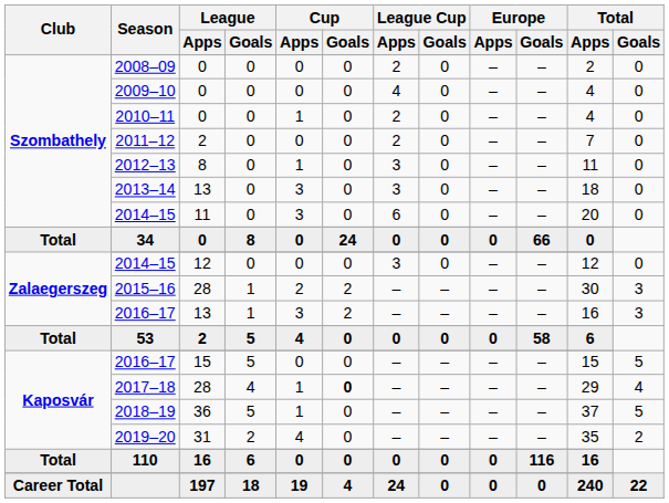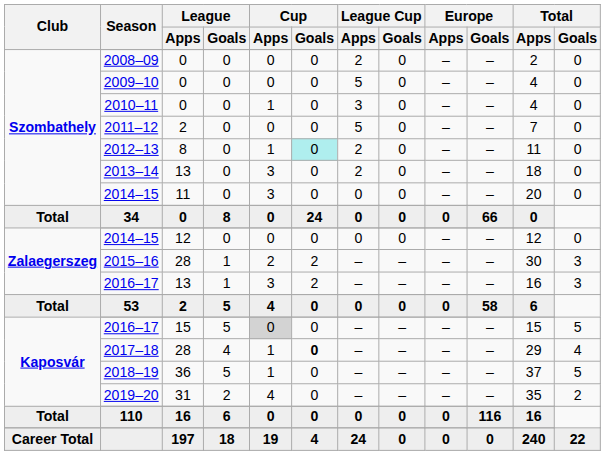 <table class="wikitable" style="font-size:90%; text-align: center;">
 <tr>
 <th rowspan="2">Club</th>
 <th rowspan="2">Season</th>
 <th colspan="2">League</th>
 <th colspan="2">Cup</th>
 <th colspan="2">League Cup</th>
 <th colspan="2">Europe</th>
 <th colspan="2">Total</th>
 </tr>
 <tr>
 <th>Apps</th>
 <th>Goals</th>
 <th>Apps</th>
 <th>Goals</th>
 <th>Apps</th>
 <th>Goals</th>
 <th>Apps</th>
 <th>Goals</th>
 <th>Apps</th>
 <th>Goals</th>
 </tr>
 <tr ||-||-||-|->
 <td rowspan="9" valign="center"><strong><a href='#'>Szombathely</a></strong></td>
 </tr>
 <tr>
 <td><a href='#'>2008–09</a></td>
 <td>0</td>
 <td>0</td>
 <td>0</td>
 <td>0</td>
 <td>2</td>
 <td>0</td>
 <td>–</td>
 <td>–</td>
 <td>2</td>
 <td>0</td>
 </tr>
 <tr>
 <td><a href='#'>2009–10</a></td>
 <td>0</td>
 <td>0</td>
 <td>0</td>
 <td>0</td>
-<td>4</td>
+<td>5</td>
 <td>0</td>
 <td>–</td>
 <td>–</td>
 <td>4</td>
 <td>0</td>
 </tr>
 <tr>
 <td><a href='#'>2010–11</a></td>
 <td>0</td>
 <td>0</td>
 <td>1</td>
 <td>0</td>
-<td>2</td>
+<td>3</td>
 <td>0</td>
 <td>–</td>
 <td>–</td>
 <td>4</td>
 <td>0</td>
 </tr>
 <tr>
 <td><a href='#'>2011–12</a></td>
 <td>2</td>
 <td>0</td>
 <td>0</td>
 <td>0</td>
-<td>2</td>
+<td>5</td>
 <td>0</td>
 <td>–</td>
 <td>–</td>
 <td>7</td>
 <td>0</td>
 </tr>
 <tr>
 <td><a href='#'>2012–13</a></td>
 <td>8</td>
 <td>0</td>
 <td>1</td>
-<td>0</td>
-<td>3</td>
+<td style="background: paleturquoise;">0</td>
+<td>2</td>
 <td>0</td>
 <td>–</td>
 <td>–</td>
 <td>11</td>
 <td>0</td>
 </tr>
 <tr>
 <td><a href='#'>2013–14</a></td>
 <td>13</td>
 <td>0</td>
 <td>3</td>
 <td>0</td>
-<td>3</td>
+<td>2</td>
 <td>0</td>
 <td>–</td>
 <td>–</td>
 <td>18</td>
 <td>0</td>
 </tr>
 <tr>
 <td><a href='#'>2014–15</a></td>
 <td>11</td>
 <td>0</td>
 <td>3</td>
 <td>0</td>
-<td>6</td>
+<td>0</td>
 <td>0</td>
 <td>–</td>
 <td>–</td>
 <td>20</td>
 <td>0</td>
 </tr>
 <tr>
 </tr>
 <tr style="font-weight:bold; background-color:#eeeeee;">
 <td>Total</td>
 <td>34</td>
 <td>0</td>
 <td>8</td>
 <td>0</td>
 <td>24</td>
 <td>0</td>
 <td>0</td>
 <td>0</td>
 <td>66</td>
 <td>0</td>
 </tr>
 <tr>
 <td rowspan="5" valign="center"><strong><a href='#'>Zalaegerszeg</a></strong></td>
 </tr>
 <tr>
 <td><a href='#'>2014–15</a></td>
 <td>12</td>
 <td>0</td>
 <td>0</td>
 <td>0</td>
-<td>3</td>
+<td>0</td>
 <td>0</td>
 <td>–</td>
 <td>–</td>
 <td>12</td>
 <td>0</td>
 </tr>
 <tr>
 <td><a href='#'>2015–16</a></td>
 <td>28</td>
 <td>1</td>
 <td>2</td>
 <td>2</td>
 <td>–</td>
 <td>–</td>
 <td>–</td>
 <td>–</td>
 <td>30</td>
 <td>3</td>
 </tr>
 <tr>
 <td><a href='#'>2016–17</a></td>
 <td>13</td>
 <td>1</td>
 <td>3</td>
 <td>2</td>
 <td>–</td>
 <td>–</td>
 <td>–</td>
 <td>–</td>
 <td>16</td>
 <td>3</td>
 </tr>
 <tr>
 </tr>
 <tr style="font-weight:bold; background-color:#eeeeee;">
 <td>Total</td>
 <td>53</td>
 <td>2</td>
 <td>5</td>
 <td>4</td>
 <td>0</td>
 <td>0</td>
 <td>0</td>
 <td>0</td>
 <td>58</td>
 <td>6</td>
 </tr>
 <tr>
 <td rowspan="6" valign="center"><strong><a href='#'>Kaposvár</a></strong></td>
 </tr>
 <tr>
 <td><a href='#'>2016–17</a></td>
 <td>15</td>
 <td>5</td>
-<td>0</td>
+<td style="background: lightgrey;">0</td>
 <td>0</td>
 <td>–</td>
 <td>–</td>
 <td>–</td>
 <td>–</td>
 <td>15</td>
 <td>5</td>
 </tr>
 <tr>
 <td><a href='#'>2017–18</a></td>
 <td>28</td>
 <td>4</td>
 <td>1</td>
 <td><strong>0</strong></td>
 <td>–</td>
 <td>–</td>
 <td>–</td>
 <td>–</td>
 <td>29</td>
 <td>4</td>
 </tr>
 <tr>
 <td><a href='#'>2018–19</a></td>
 <td>36</td>
 <td>5</td>
 <td>1</td>
 <td>0</td>
 <td>–</td>
 <td>–</td>
 <td>–</td>
 <td>–</td>
 <td>37</td>
 <td>5</td>
 </tr>
 <tr>
 <td><a href='#'>2019–20</a></td>
 <td>31</td>
 <td>2</td>
 <td>4</td>
 <td>0</td>
 <td>–</td>
 <td>–</td>
 <td>–</td>
 <td>–</td>
 <td>35</td>
 <td>2</td>
 </tr>
 <tr>
 </tr>
 <tr style="font-weight:bold; background-color:#eeeeee;">
 <td>Total</td>
 <td>110</td>
 <td>16</td>
 <td>6</td>
 <td>0</td>
 <td>0</td>
 <td>0</td>
 <td>0</td>
 <td>0</td>
 <td>116</td>
 <td>16</td>
 </tr>
 <tr>
 </tr>
 <tr style="font-weight:bold; background-color:#eeeeee;">
 <td rowspan="2" valign="top"><strong>Career Total</strong></td>
 <td></td>
 <td><strong>197</strong></td>
 <td><strong>18</strong></td>
 <td><strong>19</strong></td>
 <td><strong>4</strong></td>
 <td><strong>24</strong></td>
 <td><strong>0</strong></td>
 <td><strong>0</strong></td>
 <td><strong>0</strong></td>
 <td><strong>240</strong></td>
 <td><strong>22</strong></td>
 </tr>
 </table>
